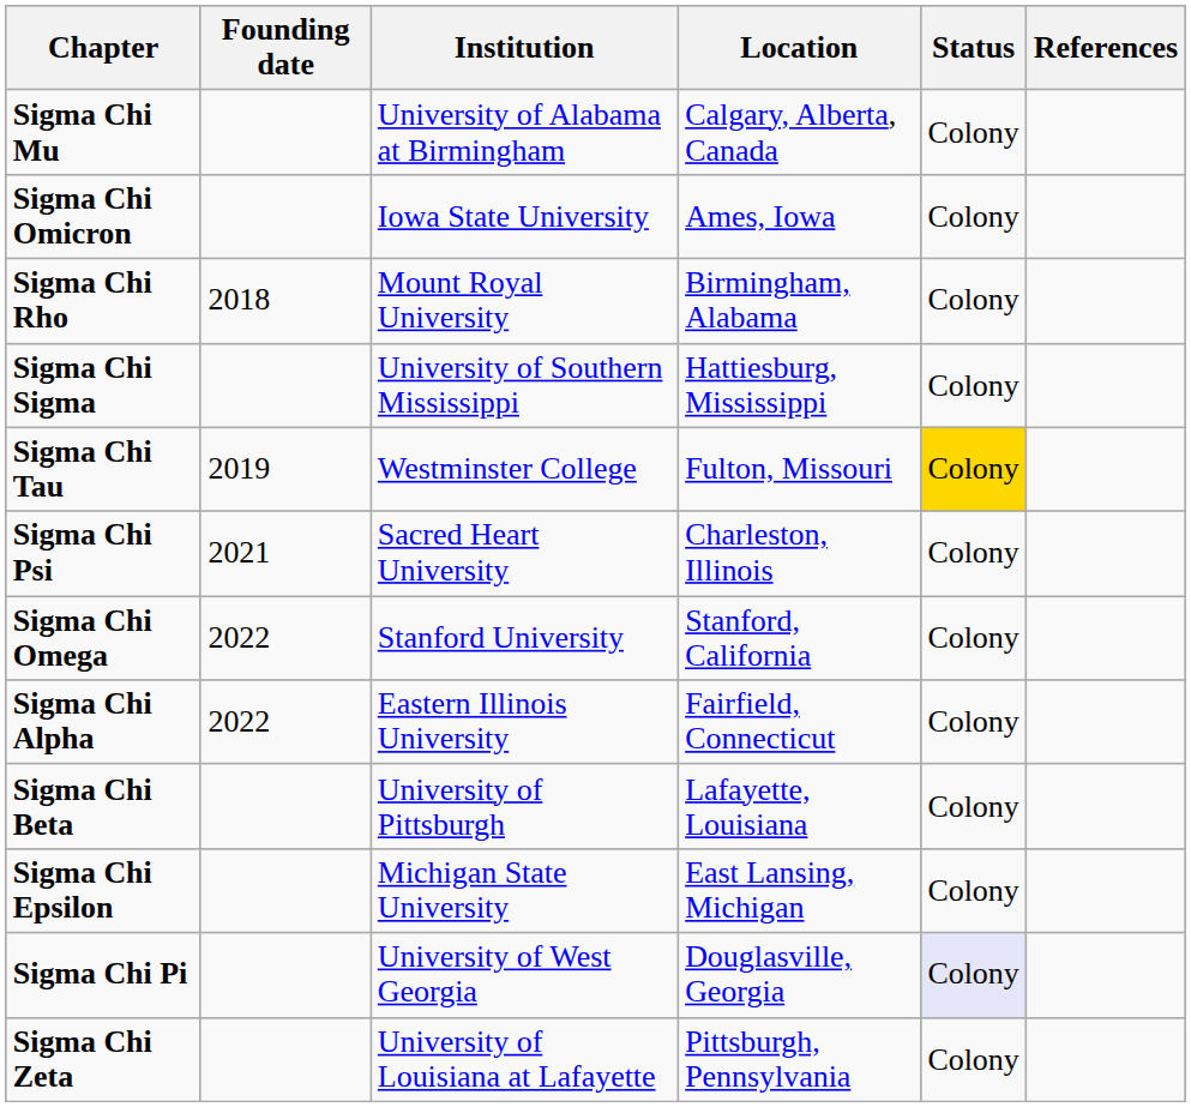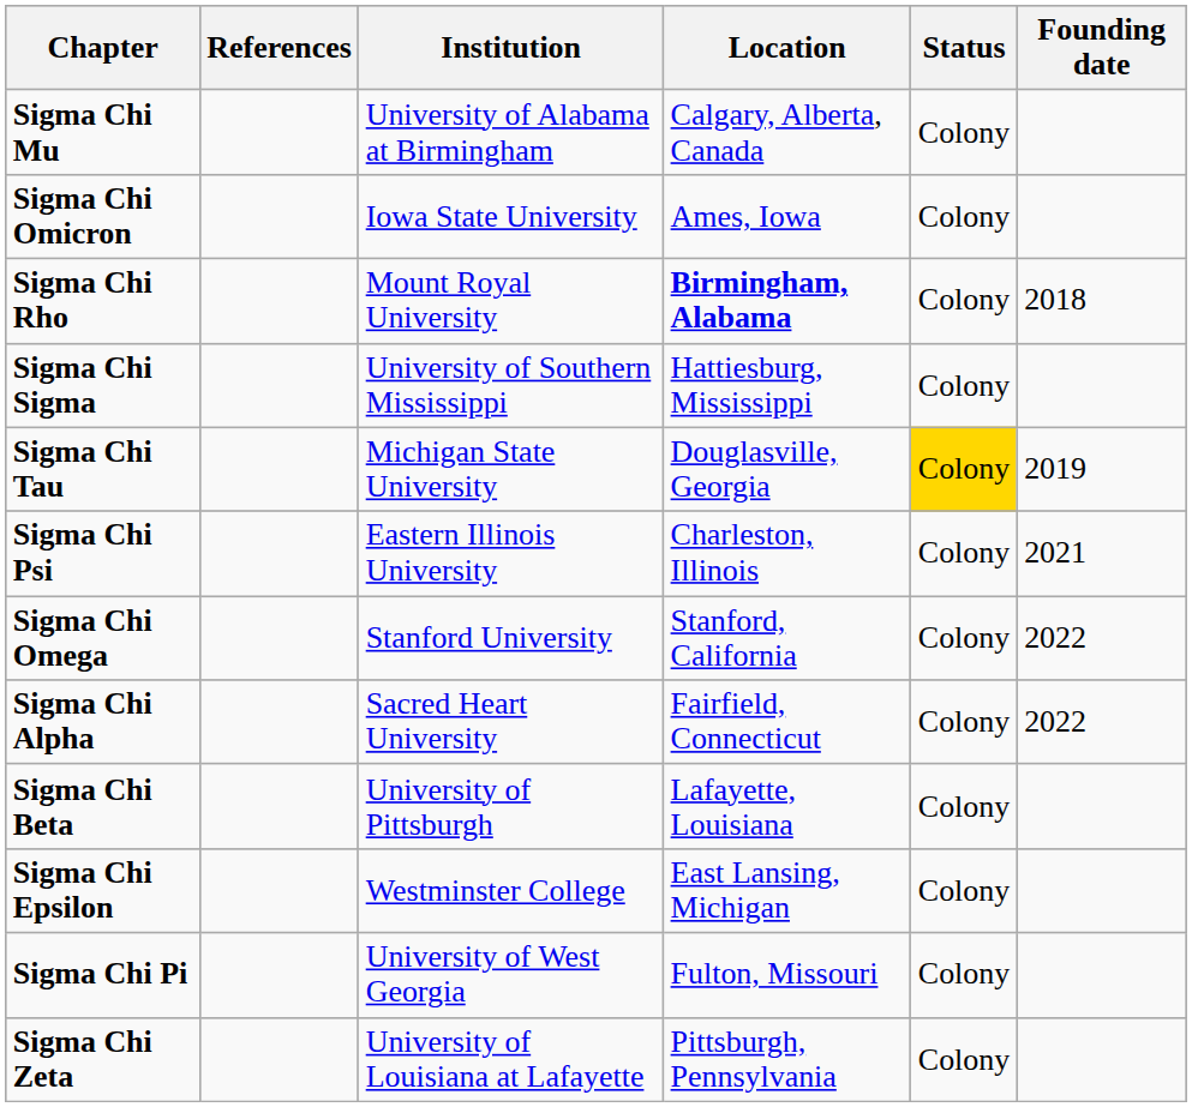 <table class="wikitable sortable">
 <tr>
 <th>Chapter</th>
-<th>Founding date</th>
+<th>References</th>
 <th>Institution</th>
 <th>Location</th>
 <th>Status</th>
-<th>References</th>
+<th>Founding date</th>
 </tr>
 <tr>
 <td><strong>Sigma Chi Mu</strong></td>
 <td></td>
 <td><a href='#'>University of Alabama at Birmingham</a></td>
 <td><a href='#'>Calgary, Alberta</a>, <a href='#'>Canada</a></td>
 <td>Colony</td>
 <td></td>
 </tr>
 <tr>
 <td><strong>Sigma Chi Omicron</strong></td>
 <td></td>
 <td><a href='#'>Iowa State University</a></td>
 <td><a href='#'>Ames, Iowa</a></td>
 <td>Colony</td>
 <td></td>
 </tr>
 <tr>
 <td><strong>Sigma Chi Rho</strong></td>
+<td></td>
+<td><a href='#'>Mount Royal University</a></td>
+<td><strong><a href='#'>Birmingham, Alabama</a></strong></td>
+<td>Colony</td>
 <td>2018</td>
-<td><a href='#'>Mount Royal University</a></td>
-<td><a href='#'>Birmingham, Alabama</a></td>
-<td>Colony</td>
-<td></td>
 </tr>
 <tr>
 <td><strong>Sigma Chi Sigma</strong></td>
 <td></td>
 <td><a href='#'>University of Southern Mississippi</a></td>
 <td><a href='#'>Hattiesburg, Mississippi</a></td>
 <td>Colony</td>
 <td></td>
 </tr>
 <tr>
 <td><strong>Sigma Chi Tau</strong></td>
+<td></td>
+<td><a href='#'>Michigan State University</a></td>
+<td><a href='#'>Douglasville, Georgia</a></td>
+<td style="background: gold;">Colony</td>
 <td>2019</td>
-<td><a href='#'>Westminster College</a></td>
-<td><a href='#'>Fulton, Missouri</a></td>
-<td style="background: gold;">Colony</td>
-<td></td>
 </tr>
 <tr>
 <td><strong>Sigma Chi Psi</strong></td>
-<td>2021</td>
-<td><a href='#'>Sacred Heart University</a></td>
+<td></td>
+<td><a href='#'>Eastern Illinois University</a></td>
 <td><a href='#'>Charleston, Illinois</a></td>
 <td>Colony</td>
-<td></td>
+<td>2021</td>
 </tr>
 <tr>
 <td><strong>Sigma Chi Omega</strong></td>
-<td>2022</td>
+<td></td>
 <td><a href='#'>Stanford University</a></td>
 <td><a href='#'>Stanford, California</a></td>
 <td>Colony</td>
-<td></td>
+<td>2022</td>
 </tr>
 <tr>
 <td><strong>Sigma Chi Alpha</strong></td>
-<td>2022</td>
-<td><a href='#'>Eastern Illinois University</a></td>
+<td></td>
+<td><a href='#'>Sacred Heart University</a></td>
 <td><a href='#'>Fairfield, Connecticut</a></td>
 <td>Colony</td>
-<td></td>
+<td>2022</td>
 </tr>
 <tr>
 <td><strong>Sigma Chi Beta</strong></td>
 <td></td>
 <td><a href='#'>University of Pittsburgh</a></td>
 <td><a href='#'>Lafayette, Louisiana</a></td>
 <td>Colony</td>
 <td></td>
 </tr>
 <tr>
 <td><strong>Sigma Chi Epsilon</strong></td>
 <td></td>
-<td><a href='#'>Michigan State University</a></td>
+<td><a href='#'>Westminster College</a></td>
 <td><a href='#'>East Lansing, Michigan</a></td>
 <td>Colony</td>
 <td></td>
 </tr>
 <tr>
 <td><strong>Sigma Chi Pi</strong></td>
 <td></td>
 <td><a href='#'>University of West Georgia</a></td>
-<td><a href='#'>Douglasville, Georgia</a></td>
-<td style="background: lavender;">Colony</td>
+<td><a href='#'>Fulton, Missouri</a></td>
+<td>Colony</td>
 <td></td>
 </tr>
 <tr>
 <td><strong>Sigma Chi Zeta</strong></td>
 <td></td>
 <td><a href='#'>University of Louisiana at Lafayette</a></td>
 <td><a href='#'>Pittsburgh, Pennsylvania</a></td>
 <td>Colony</td>
 <td></td>
 </tr>
 </table>
